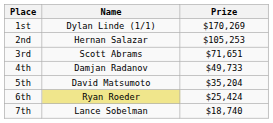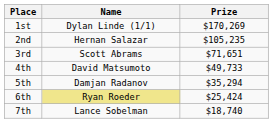 <table class="wikitable">
 <tr>
 <th width="50">Place</th>
 <th width="200">Name</th>
 <th width="125">Prize</th>
 </tr>
 <tr>
 <td align = "center">1st</td>
 <td align = "center"> Dylan Linde (1/1)</td>
 <td align="center">$170,269</td>
 </tr>
 <tr>
 <td align = "center">2nd</td>
 <td align = "center"> Hernan Salazar</td>
-<td align="center">$105,253</td>
+<td align="center">$105,235</td>
 </tr>
 <tr>
 <td align = "center">3rd</td>
 <td align = "center"> Scott Abrams</td>
 <td align="center">$71,651</td>
 </tr>
 <tr>
 <td align = "center">4th</td>
-<td align = "center"> Damjan Radanov</td>
+<td align = "center"> David Matsumoto</td>
 <td align="center">$49,733</td>
 </tr>
 <tr>
 <td align = "center">5th</td>
-<td align = "center"> David Matsumoto</td>
-<td align="center">$35,204</td>
+<td align = "center"> Damjan Radanov</td>
+<td align="center">$35,294</td>
 </tr>
 <tr>
 <td align = "center">6th</td>
 <td align = "center" style="background: khaki;"> Ryan Roeder</td>
 <td align="center">$25,424</td>
 </tr>
 <tr>
 <td align = "center">7th</td>
 <td align = "center"> Lance Sobelman</td>
 <td align="center">$18,740</td>
 </tr>
 </table>
